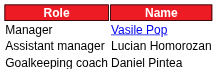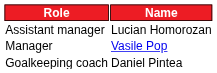 <table class="toccolours">
 <tr>
 <th style="background:#ed1c24;color:#FFFFFF;border:1px solid #000000;">Role</th>
 <th style="background:#ed1c24;color:#FFFFFF;border:1px solid #000000;">Name</th>
 </tr>
 <tr>
+<td>Assistant manager</td>
+<td> Lucian Homorozan</td>
+</tr>
+<tr>
 <td>Manager</td>
 <td> <a href='#'>Vasile Pop</a></td>
-</tr>
-<tr>
-<td>Assistant manager</td>
-<td> Lucian Homorozan</td>
 </tr>
 <tr>
 <td>Goalkeeping coach</td>
 <td> Daniel Pintea</td>
 </tr>
 </table>
